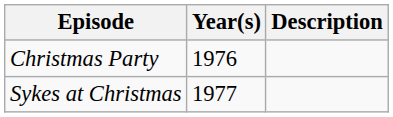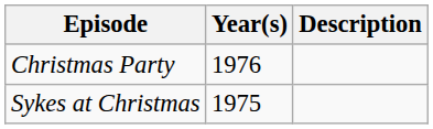 <table class="wikitable sortable">
 <tr>
 <th>Episode</th>
 <th>Year(s)</th>
 <th>Description</th>
 </tr>
 <tr>
 <td><em>Christmas Party</em></td>
 <td>1976</td>
 <td></td>
 </tr>
 <tr>
 <td><em>Sykes at Christmas</em></td>
-<td>1977</td>
+<td>1975</td>
 <td></td>
 </tr>
 </table>
